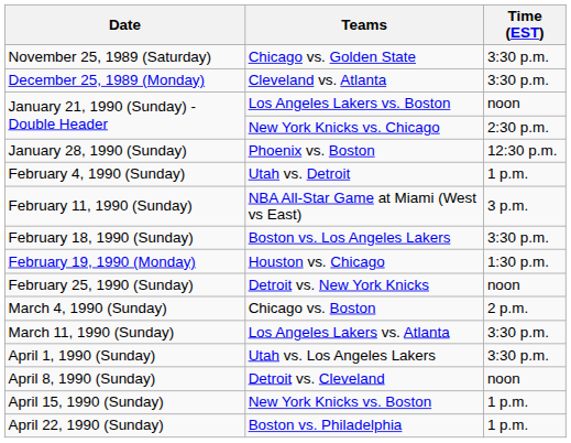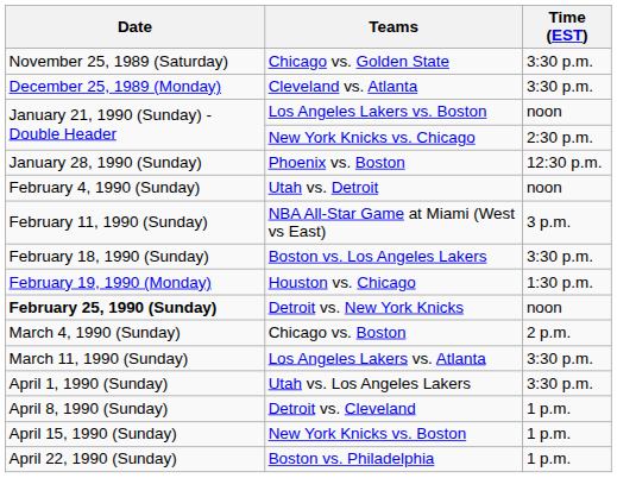 <table class="wikitable">
 <tr>
 <th>Date</th>
 <th>Teams</th>
 <th>Time (<a href='#'>EST</a>)</th>
 </tr>
 <tr>
 <td>November 25, 1989 (Saturday)</td>
 <td><a href='#'>Chicago</a> vs. <a href='#'>Golden State</a></td>
 <td>3:30 p.m.</td>
 </tr>
 <tr>
 <td><a href='#'>December 25, 1989 (Monday)</a></td>
 <td><a href='#'>Cleveland</a> vs. <a href='#'>Atlanta</a></td>
 <td>3:30 p.m.</td>
 </tr>
 <tr>
 <td rowspan="2">January 21, 1990 (Sunday) - <a href='#'>Double Header</a></td>
 <td><a href='#'>Los Angeles Lakers vs. Boston</a></td>
 <td>noon</td>
 </tr>
 <tr>
 <td><a href='#'>New York Knicks vs. Chicago</a></td>
 <td>2:30 p.m.</td>
 </tr>
 <tr>
 <td>January 28, 1990 (Sunday)</td>
 <td><a href='#'>Phoenix</a> vs. <a href='#'>Boston</a></td>
 <td>12:30 p.m.</td>
 </tr>
 <tr>
 <td>February 4, 1990 (Sunday)</td>
 <td><a href='#'>Utah</a> vs. <a href='#'>Detroit</a></td>
-<td>1 p.m.</td>
+<td>noon</td>
 </tr>
 <tr>
 <td>February 11, 1990 (Sunday)</td>
 <td><a href='#'>NBA All-Star Game</a> at Miami (West vs East)</td>
 <td>3 p.m.</td>
 </tr>
 <tr>
 <td>February 18, 1990 (Sunday)</td>
 <td><a href='#'>Boston vs. Los Angeles Lakers</a></td>
 <td>3:30 p.m.</td>
 </tr>
 <tr>
 <td><a href='#'>February 19, 1990 (Monday)</a></td>
 <td><a href='#'>Houston</a> vs. <a href='#'>Chicago</a></td>
 <td>1:30 p.m.</td>
 </tr>
 <tr>
-<td>February 25, 1990 (Sunday)</td>
+<td><strong>February 25, 1990 (Sunday)</strong></td>
 <td><a href='#'>Detroit</a> vs. <a href='#'>New York Knicks</a></td>
 <td>noon</td>
 </tr>
 <tr>
 <td>March 4, 1990 (Sunday)</td>
 <td>Chicago vs. <a href='#'>Boston</a></td>
 <td>2 p.m.</td>
 </tr>
 <tr>
 <td>March 11, 1990 (Sunday)</td>
 <td><a href='#'>Los Angeles Lakers</a> vs. <a href='#'>Atlanta</a></td>
 <td>3:30 p.m.</td>
 </tr>
 <tr>
 <td>April 1, 1990 (Sunday)</td>
 <td><a href='#'>Utah</a> vs. Los Angeles Lakers</td>
 <td>3:30 p.m.</td>
 </tr>
 <tr>
 <td>April 8, 1990 (Sunday)</td>
 <td><a href='#'>Detroit</a> vs. <a href='#'>Cleveland</a></td>
-<td>noon</td>
+<td>1 p.m.</td>
 </tr>
 <tr>
 <td>April 15, 1990 (Sunday)</td>
 <td><a href='#'>New York Knicks vs. Boston</a></td>
 <td>1 p.m.</td>
 </tr>
 <tr>
 <td>April 22, 1990 (Sunday)</td>
 <td><a href='#'>Boston vs. Philadelphia</a></td>
 <td>1 p.m.</td>
 </tr>
 </table>
